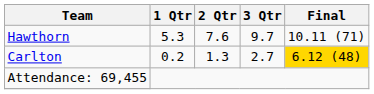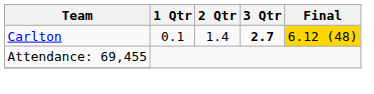 <table class="wikitable">
 <tr>
 <th>Team</th>
 <th>1 Qtr</th>
 <th>2 Qtr</th>
 <th>3 Qtr</th>
 <th>Final</th>
 </tr>
 <tr>
-<td><a href='#'>Hawthorn</a></td>
-<td align=center>5.3</td>
-<td align=center>7.6</td>
-<td align=center>9.7</td>
-<td align=center>10.11 (71)</td>
-</tr>
-<tr>
 <td><a href='#'>Carlton</a></td>
-<td align=center>0.2</td>
-<td align=center>1.3</td>
-<td align=center>2.7</td>
+<td align=center>0.1</td>
+<td align=center>1.4</td>
+<td align=center><strong>2.7</strong></td>
 <td align=center style="background: gold;">6.12 (48)</td>
 </tr>
 <tr>
 <td align=center>Attendance: 69,455</td>
 </tr>
 <tr>
 </tr>
 </table>
